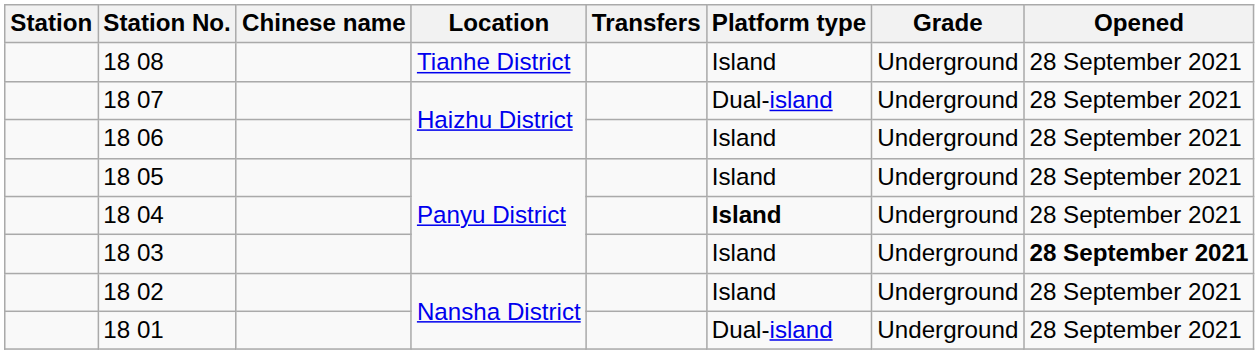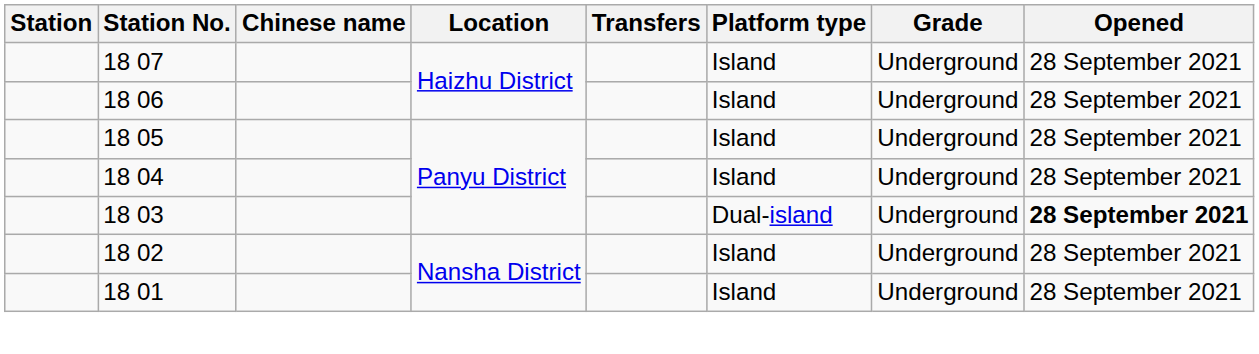 <table class="wikitable">
 <tr>
 <th>Station</th>
 <th>Station No.</th>
 <th>Chinese name</th>
 <th>Location</th>
 <th>Transfers</th>
 <th>Platform type</th>
 <th>Grade</th>
 <th>Opened</th>
 </tr>
 <tr>
 <td></td>
-<td>18 08</td>
-<td></td>
-<td><a href='#'>Tianhe District</a></td>
-<td></td>
-<td>Island</td>
-<td>Underground</td>
-<td>28 September 2021</td>
-</tr>
-<tr>
-<td></td>
 <td>18 07</td>
 <td></td>
 <td rowspan="2"><a href='#'>Haizhu District</a></td>
 <td></td>
-<td>Dual-<a href='#'>island</a></td>
+<td>Island</td>
 <td>Underground</td>
 <td>28 September 2021</td>
 </tr>
 <tr>
 <td></td>
 <td>18 06</td>
 <td></td>
 <td></td>
 <td>Island</td>
 <td>Underground</td>
 <td>28 September 2021</td>
 </tr>
 <tr>
 <td></td>
 <td>18 05</td>
 <td></td>
 <td rowspan="3"><a href='#'>Panyu District</a></td>
 <td></td>
 <td>Island</td>
 <td>Underground</td>
 <td>28 September 2021</td>
 </tr>
 <tr>
 <td></td>
 <td>18 04</td>
 <td></td>
 <td></td>
-<td><strong>Island</strong></td>
+<td>Island</td>
 <td>Underground</td>
 <td>28 September 2021</td>
 </tr>
 <tr>
 <td></td>
 <td>18 03</td>
 <td></td>
 <td> </td>
-<td>Island</td>
+<td>Dual-<a href='#'>island</a></td>
 <td>Underground</td>
 <td><strong>28 September 2021</strong></td>
 </tr>
 <tr>
 <td></td>
 <td>18 02</td>
 <td></td>
 <td rowspan="2"><a href='#'>Nansha District</a></td>
 <td></td>
 <td>Island</td>
 <td>Underground</td>
 <td>28 September 2021</td>
 </tr>
 <tr>
 <td></td>
 <td>18 01</td>
 <td></td>
 <td></td>
-<td>Dual-<a href='#'>island</a></td>
+<td>Island</td>
 <td>Underground</td>
 <td>28 September 2021</td>
 </tr>
 </table>
